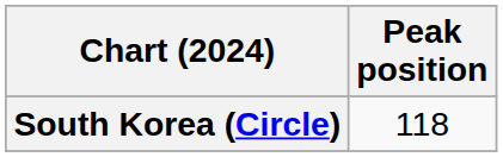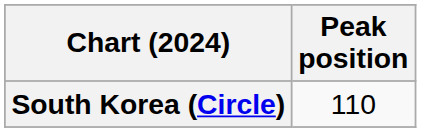 <table class="wikitable plainrowheaders" style="text-align:center">
 <tr>
 <th scope="col">Chart (2024)</th>
 <th scope="col">Peak<br>position</th>
 </tr>
 <tr>
 <th scope="row">South Korea (<a href='#'>Circle</a>)</th>
-<td>118</td>
+<td>110</td>
 </tr>
 </table>
